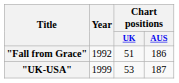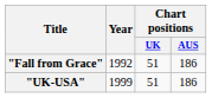 <table class="wikitable plainrowheaders" style="text-align:center;">
 <tr>
 <th rowspan="2">Title</th>
 <th rowspan="2">Year</th>
 <th colspan="2">Chart positions</th>
 </tr>
 <tr>
 <th scope="col" style="width:3em;font-size:85%;"><a href='#'>UK</a><br></th>
 <th scope="col" style="width:3em;font-size:85%;"><a href='#'>AUS</a><br></th>
 </tr>
 <tr>
 <th scope="row">"Fall from Grace"</th>
 <td>1992</td>
 <td>51</td>
 <td>186</td>
 </tr>
 <tr>
 <th scope="row">"UK-USA"</th>
 <td>1999</td>
-<td>53</td>
-<td>187</td>
+<td>51</td>
+<td>186</td>
 </tr>
 </table>
